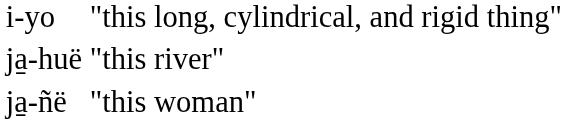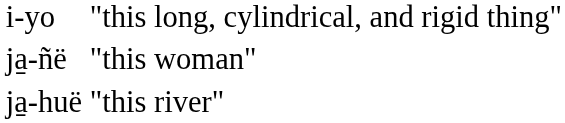 <table>
 <tr>
 <td>i-yo</td>
 <td>"this long, cylindrical, and rigid thing"</td>
 </tr>
 <tr>
+<td>ja̱-ñë</td>
+<td>"this woman"</td>
+</tr>
+<tr>
 <td>ja̱-huë</td>
 <td>"this river"</td>
 </tr>
-<tr>
-<td>ja̱-ñë</td>
-<td>"this woman"</td>
-</tr>
 </table>
